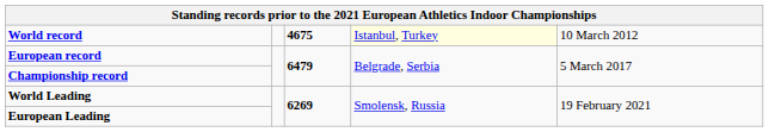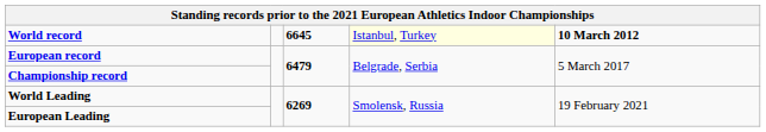 <table class="wikitable" width=75%>
 <tr>
 <th colspan="5">Standing records prior to the 2021 European Athletics Indoor Championships</th>
 </tr>
 <tr>
 <td><strong><a href='#'>World record</a></strong></td>
 <td></td>
-<td><strong>4675</strong></td>
+<td><strong>6645</strong></td>
 <td style="background: lightyellow;"><a href='#'>Istanbul</a>, <a href='#'>Turkey</a></td>
-<td>10 March 2012</td>
+<td><strong>10 March 2012</strong></td>
 </tr>
 <tr>
 <td><strong><a href='#'>European record</a></strong></td>
 <td rowspan=2></td>
 <td rowspan=2><strong>6479</strong></td>
 <td rowspan=2><a href='#'>Belgrade</a>, <a href='#'>Serbia</a></td>
 <td rowspan=2>5 March 2017</td>
 </tr>
 <tr>
 <td><strong><a href='#'>Championship record</a></strong></td>
 </tr>
 <tr>
 <td><strong>World Leading</strong></td>
 <td rowspan=2></td>
 <td rowspan=2><strong>6269</strong></td>
 <td rowspan=2><a href='#'>Smolensk</a>, <a href='#'>Russia</a></td>
 <td rowspan=2>19 February 2021</td>
 </tr>
 <tr>
 <td><strong>European Leading</strong></td>
 </tr>
 </table>
